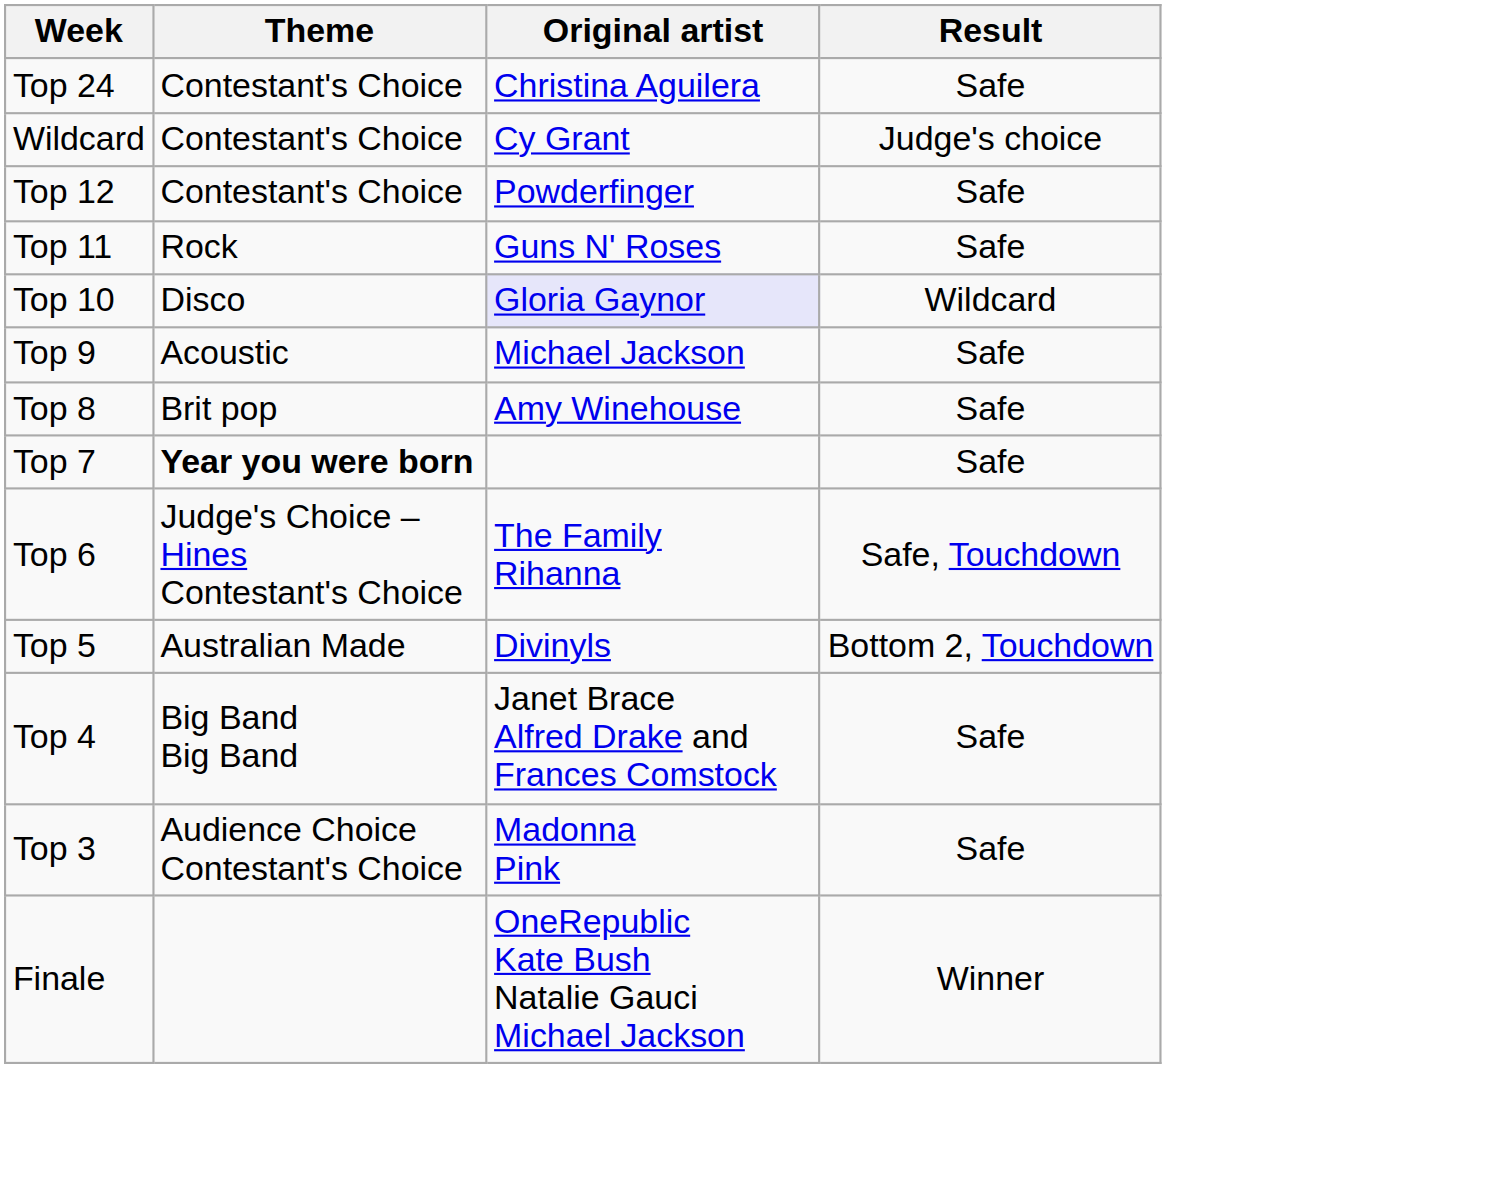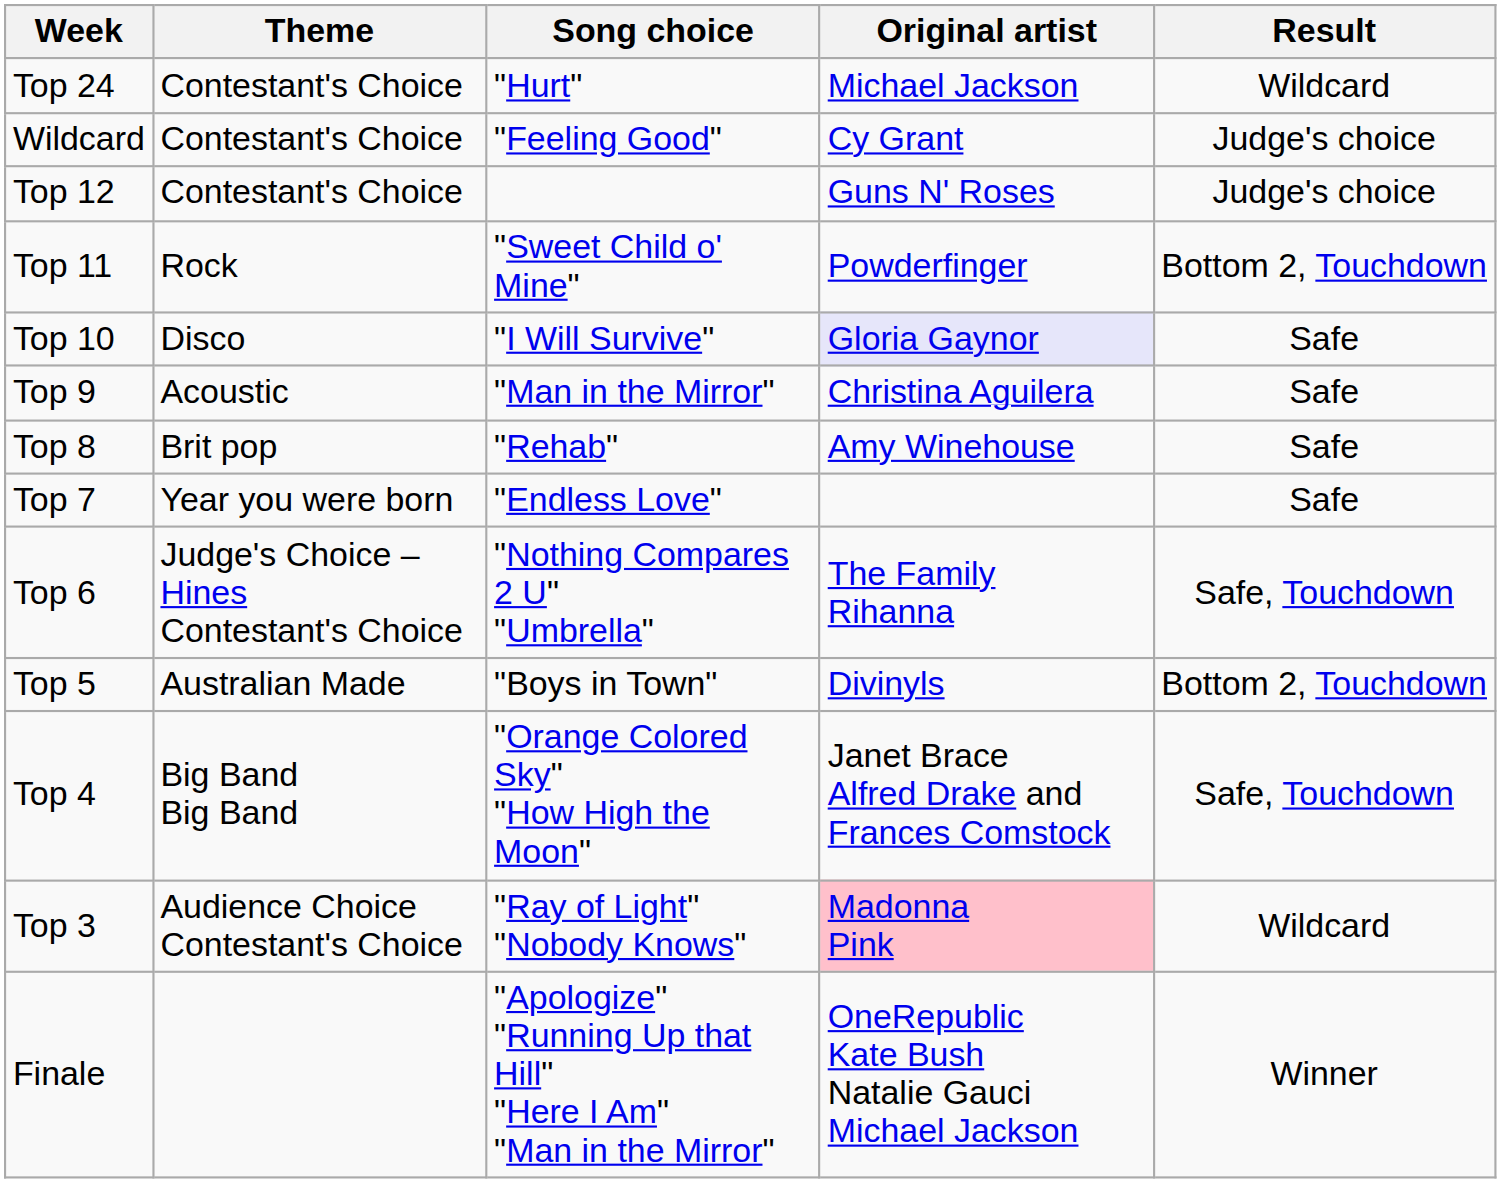 <table class="wikitable">
 <tr>
 <th>Week</th>
 <th width="150">Theme</th>
+<th width="150">Song choice</th>
 <th width="150">Original artist</th>
 <th>Result</th>
 </tr>
 <tr>
 <td>Top 24</td>
 <td>Contestant's Choice</td>
-<td><a href='#'>Christina Aguilera</a></td>
-<td align="center">Safe</td>
+<td>"<a href='#'>Hurt</a>"</td>
+<td><a href='#'>Michael Jackson</a></td>
+<td align="center">Wildcard</td>
 </tr>
 <tr>
 <td>Wildcard</td>
 <td>Contestant's Choice</td>
+<td>"<a href='#'>Feeling Good</a>"</td>
 <td><a href='#'>Cy Grant</a></td>
 <td align="center">Judge's choice</td>
 </tr>
 <tr>
 <td>Top 12</td>
 <td>Contestant's Choice</td>
-<td><a href='#'>Powderfinger</a></td>
-<td align="center">Safe</td>
+<td></td>
+<td><a href='#'>Guns N' Roses</a></td>
+<td align="center">Judge's choice</td>
 </tr>
 <tr>
 <td>Top 11</td>
 <td>Rock</td>
-<td><a href='#'>Guns N' Roses</a></td>
-<td align="center">Safe</td>
+<td>"<a href='#'>Sweet Child o' Mine</a>"</td>
+<td><a href='#'>Powderfinger</a></td>
+<td align="center">Bottom 2, <a href='#'>Touchdown</a></td>
 </tr>
 <tr>
 <td>Top 10</td>
 <td>Disco</td>
+<td>"<a href='#'>I Will Survive</a>"</td>
 <td style="background: lavender;"><a href='#'>Gloria Gaynor</a></td>
-<td align="center">Wildcard</td>
+<td align="center">Safe</td>
 </tr>
 <tr>
 <td>Top 9</td>
 <td>Acoustic</td>
-<td><a href='#'>Michael Jackson</a></td>
+<td>"<a href='#'>Man in the Mirror</a>"</td>
+<td><a href='#'>Christina Aguilera</a></td>
 <td align="center">Safe</td>
 </tr>
 <tr>
 <td>Top 8</td>
 <td>Brit pop</td>
+<td>"<a href='#'>Rehab</a>"</td>
 <td><a href='#'>Amy Winehouse</a></td>
 <td align="center">Safe</td>
 </tr>
 <tr>
 <td>Top 7</td>
-<td><strong>Year you were born</strong></td>
+<td>Year you were born</td>
+<td>"<a href='#'>Endless Love</a>"</td>
 <td></td>
 <td align="center">Safe</td>
 </tr>
 <tr>
 <td>Top 6</td>
 <td>Judge's Choice – <a href='#'>Hines</a><br>Contestant's Choice</td>
+<td>"<a href='#'>Nothing Compares 2 U</a>"<br>"<a href='#'>Umbrella</a>"</td>
 <td><a href='#'>The Family</a><br><a href='#'>Rihanna</a></td>
 <td align="center">Safe, <a href='#'>Touchdown</a></td>
 </tr>
 <tr>
 <td>Top 5</td>
 <td>Australian Made</td>
+<td>"Boys in Town"</td>
 <td><a href='#'>Divinyls</a></td>
 <td align="center">Bottom 2, <a href='#'>Touchdown</a></td>
 </tr>
 <tr>
 <td>Top 4</td>
 <td>Big Band<br>Big Band</td>
+<td>"<a href='#'>Orange Colored Sky</a>"<br>"<a href='#'>How High the Moon</a>"</td>
 <td>Janet Brace<br><a href='#'>Alfred Drake</a> and <a href='#'>Frances Comstock</a></td>
-<td align="center">Safe</td>
+<td align="center">Safe, <a href='#'>Touchdown</a></td>
 </tr>
 <tr>
 <td>Top 3</td>
 <td>Audience Choice<br>Contestant's Choice</td>
-<td><a href='#'>Madonna</a><br><a href='#'>Pink</a></td>
-<td align="center">Safe</td>
+<td>"<a href='#'>Ray of Light</a>"<br>"<a href='#'>Nobody Knows</a>"</td>
+<td style="background: pink;"><a href='#'>Madonna</a><br><a href='#'>Pink</a></td>
+<td align="center">Wildcard</td>
 </tr>
 <tr>
 <td>Finale</td>
 <td></td>
+<td>"<a href='#'>Apologize</a>"<br>"<a href='#'>Running Up that Hill</a>"<br>"<a href='#'>Here I Am</a>"<br>"<a href='#'>Man in the Mirror</a>"</td>
 <td><a href='#'>OneRepublic</a><br><a href='#'>Kate Bush</a><br>Natalie Gauci<br><a href='#'>Michael Jackson</a></td>
 <td align="center">Winner</td>
 </tr>
 </table>
